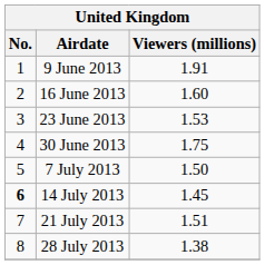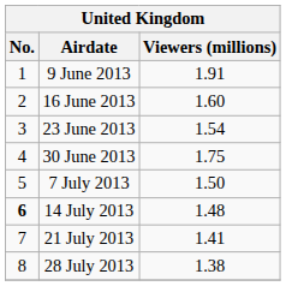 <table class="wikitable plainrowheaders" style="text-align:center;">
 <tr>
 <th colspan=3>United Kingdom</th>
 </tr>
 <tr>
 <th>No.</th>
 <th>Airdate</th>
 <th>Viewers (millions)</th>
 </tr>
 <tr>
 <td>1</td>
 <td>9 June 2013</td>
 <td>1.91</td>
 </tr>
 <tr>
 <td>2</td>
 <td>16 June 2013</td>
 <td>1.60</td>
 </tr>
 <tr>
 <td>3</td>
 <td>23 June 2013</td>
-<td>1.53</td>
+<td>1.54</td>
 </tr>
 <tr>
 <td>4</td>
 <td>30 June 2013</td>
 <td>1.75</td>
 </tr>
 <tr>
 <td>5</td>
 <td>7 July 2013</td>
 <td>1.50</td>
 </tr>
 <tr>
 <td><strong>6</strong></td>
 <td>14 July 2013</td>
-<td>1.45</td>
+<td>1.48</td>
 </tr>
 <tr>
 <td>7</td>
 <td>21 July 2013</td>
-<td>1.51</td>
+<td>1.41</td>
 </tr>
 <tr>
 <td>8</td>
 <td>28 July 2013</td>
 <td>1.38</td>
 </tr>
 <tr>
 </tr>
 </table>
